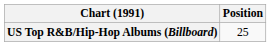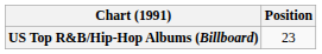 <table class="wikitable plainrowheaders" style="text-align:center">
 <tr>
 <th scope="col">Chart (1991)</th>
 <th scope="col">Position</th>
 </tr>
 <tr>
 <th scope="row">US Top R&B/Hip-Hop Albums (<em>Billboard</em>)</th>
-<td>25</td>
+<td>23</td>
 </tr>
 </table>
